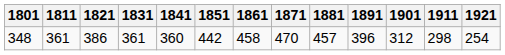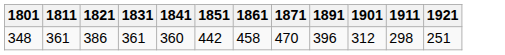 <table class="wikitable">
 <tr>
 <th>1801</th>
 <th>1811</th>
 <th>1821</th>
 <th>1831</th>
 <th>1841</th>
 <th>1851</th>
 <th>1861</th>
 <th>1871</th>
-<th>1881</th>
 <th>1891</th>
 <th>1901</th>
 <th>1911</th>
 <th>1921</th>
 </tr>
 <tr>
 <td>348</td>
 <td>361</td>
 <td>386</td>
 <td>361</td>
 <td>360</td>
 <td>442</td>
 <td>458</td>
 <td>470</td>
-<td>457</td>
 <td>396</td>
 <td>312</td>
 <td>298</td>
-<td>254</td>
+<td>251</td>
 </tr>
 </table>
